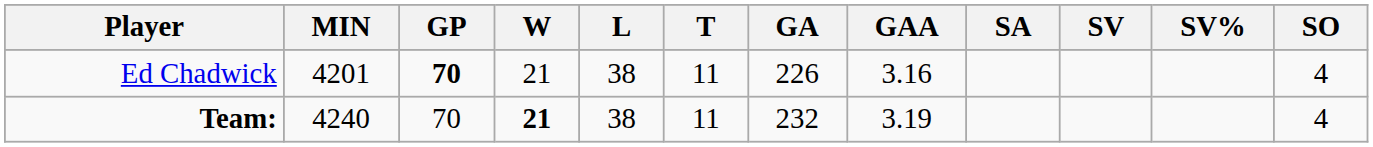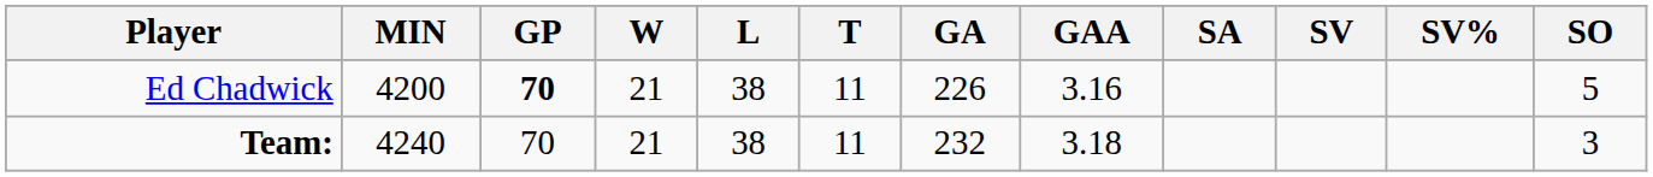 <table class="wikitable sortable" width="60%">
 <tr>
 <th bgcolor="#DDDDFF" width="10%">Player</th>
 <th width="3%" bgcolor="#DDDDFF">MIN</th>
 <th width="3%" bgcolor="#DDDDFF">GP</th>
 <th width="3%" bgcolor="#DDDDFF">W</th>
 <th width="3%" bgcolor="#DDDDFF">L</th>
 <th width="3%" bgcolor="#DDDDFF">T</th>
 <th width="3%" bgcolor="#DDDDFF">GA</th>
 <th width="3%" bgcolor="#DDDDFF">GAA</th>
 <th width="3%" bgcolor="#DDDDFF">SA</th>
 <th width="3%" bgcolor="#DDDDFF">SV</th>
 <th width="3%" bgcolor="#DDDDFF">SV%</th>
 <th width="3%" bgcolor="#DDDDFF">SO</th>
 </tr>
 <tr align="center">
 <td align="right"><a href='#'>Ed Chadwick</a></td>
-<td>4201</td>
+<td>4200</td>
 <td><strong>70</strong></td>
 <td>21</td>
 <td>38</td>
 <td>11</td>
 <td>226</td>
 <td>3.16</td>
 <td></td>
 <td></td>
 <td></td>
-<td>4</td>
+<td>5</td>
 </tr>
 <tr align="center">
 <td align="right"><strong>Team:</strong></td>
 <td>4240</td>
 <td>70</td>
-<td><strong>21</strong></td>
+<td>21</td>
 <td>38</td>
 <td>11</td>
 <td>232</td>
-<td>3.19</td>
+<td>3.18</td>
 <td></td>
 <td></td>
 <td></td>
-<td>4</td>
+<td>3</td>
 </tr>
 </table>
